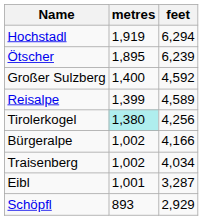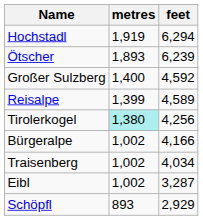 <table class="wikitable sortable">
 <tr>
 <th>Name</th>
 <th>metres</th>
 <th>feet</th>
 </tr>
 <tr>
 <td><a href='#'>Hochstadl</a></td>
 <td>1,919</td>
 <td>6,294</td>
 </tr>
 <tr>
 <td><a href='#'>Ötscher</a></td>
-<td>1,895</td>
+<td>1,893</td>
 <td>6,239</td>
 </tr>
 <tr>
 <td>Großer Sulzberg</td>
 <td>1,400</td>
 <td>4,592</td>
 </tr>
 <tr>
 <td><a href='#'>Reisalpe</a></td>
 <td>1,399</td>
 <td>4,589</td>
 </tr>
 <tr>
 <td>Tirolerkogel</td>
 <td style="background: paleturquoise;">1,380</td>
 <td>4,256</td>
 </tr>
 <tr>
 <td>Bürgeralpe</td>
 <td>1,002</td>
 <td>4,166</td>
 </tr>
 <tr>
 <td>Traisenberg</td>
 <td>1,002</td>
 <td>4,034</td>
 </tr>
 <tr>
 <td>Eibl</td>
-<td>1,001</td>
+<td>1,002</td>
 <td>3,287</td>
 </tr>
 <tr>
 <td><a href='#'>Schöpfl</a></td>
 <td>893</td>
 <td>2,929</td>
 </tr>
 </table>
